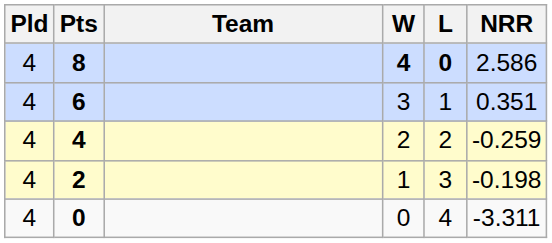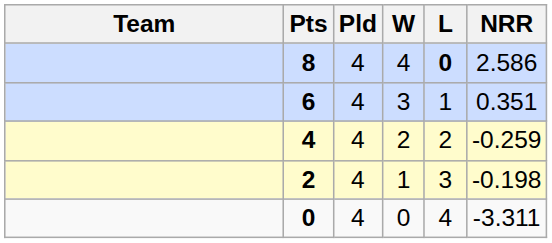 <table class="wikitable" style="text-align:center;">
 <tr>
+<th width=175>Team</th>
+<th width=20 abbr="Points">Pts</th>
 <th width=20 abbr="Played">Pld</th>
-<th width=20 abbr="Points">Pts</th>
-<th width=175>Team</th>
 <th width=20 abbr="Won">W</th>
 <th width=20 abbr="Lost">L</th>
 <th width=20 abbr="Net run rate">NRR</th>
 </tr>
 <tr style="background:#ccddff;">
+<td style="text-align:left;"></td>
+<td><strong>8</strong></td>
 <td>4</td>
-<td><strong>8</strong></td>
-<td style="text-align:left;"></td>
-<td><strong>4</strong></td>
+<td>4</td>
 <td><strong>0</strong></td>
 <td>2.586</td>
 </tr>
 <tr style="background:#ccddff;">
+<td style="text-align:left;"></td>
+<td><strong>6</strong></td>
 <td>4</td>
-<td><strong>6</strong></td>
-<td style="text-align:left;"></td>
 <td>3</td>
 <td>1</td>
 <td>0.351</td>
 </tr>
 <tr style="background:#fffccc;">
+<td style="text-align:left;"></td>
+<td><strong>4</strong></td>
 <td>4</td>
-<td><strong>4</strong></td>
-<td style="text-align:left;"></td>
 <td>2</td>
 <td>2</td>
 <td>-0.259</td>
 </tr>
 <tr style="background:#fffccc;">
+<td style="text-align:left;"></td>
+<td><strong>2</strong></td>
 <td>4</td>
-<td><strong>2</strong></td>
-<td style="text-align:left;"></td>
 <td>1</td>
 <td>3</td>
 <td>-0.198</td>
 </tr>
 <tr style="background:#f9f9f9;">
+<td style="text-align:left;"></td>
+<td><strong>0</strong></td>
 <td>4</td>
-<td><strong>0</strong></td>
-<td style="text-align:left;"></td>
 <td>0</td>
 <td>4</td>
 <td>-3.311</td>
 </tr>
 </table>
